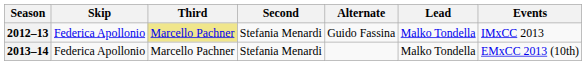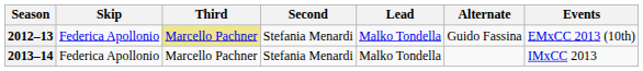 <table class="wikitable">
 <tr>
 <th scope="col">Season</th>
 <th scope="col">Skip</th>
 <th scope="col">Third</th>
 <th scope="col">Second</th>
+<th scope="col">Lead</th>
 <th scope="col">Alternate</th>
-<th scope="col">Lead</th>
 <th scope="col">Events</th>
 </tr>
 <tr>
 <th scope="row">2012–13</th>
 <td><a href='#'>Federica Apollonio</a></td>
 <td style="background: khaki;"><a href='#'>Marcello Pachner</a></td>
 <td>Stefania Menardi</td>
+<td><a href='#'>Malko Tondella</a></td>
 <td>Guido Fassina</td>
-<td><a href='#'>Malko Tondella</a></td>
-<td><a href='#'>IMxCC</a> 2013 </td>
+<td><a href='#'>EMxCC 2013</a> (10th)</td>
 </tr>
 <tr>
 <th scope="row">2013–14</th>
 <td>Federica Apollonio</td>
 <td>Marcello Pachner</td>
 <td>Stefania Menardi</td>
+<td>Malko Tondella</td>
 <td></td>
-<td>Malko Tondella</td>
-<td><a href='#'>EMxCC 2013</a> (10th)</td>
+<td><a href='#'>IMxCC</a> 2013 </td>
 </tr>
 </table>
